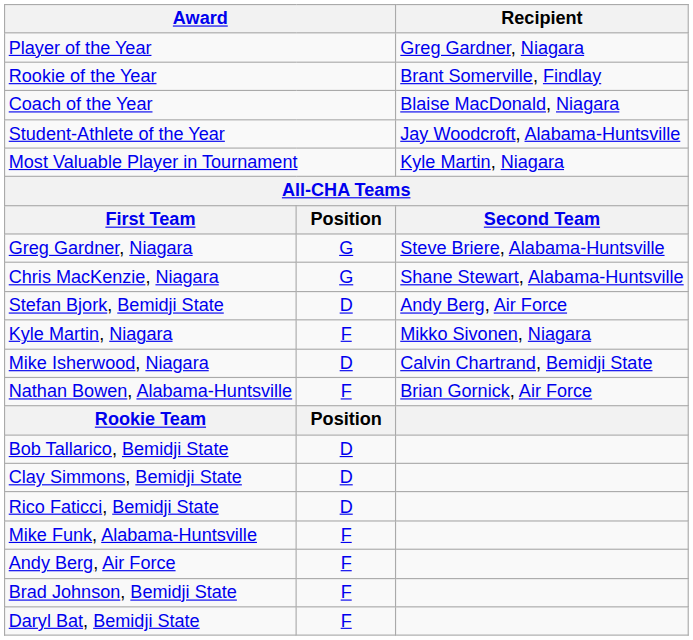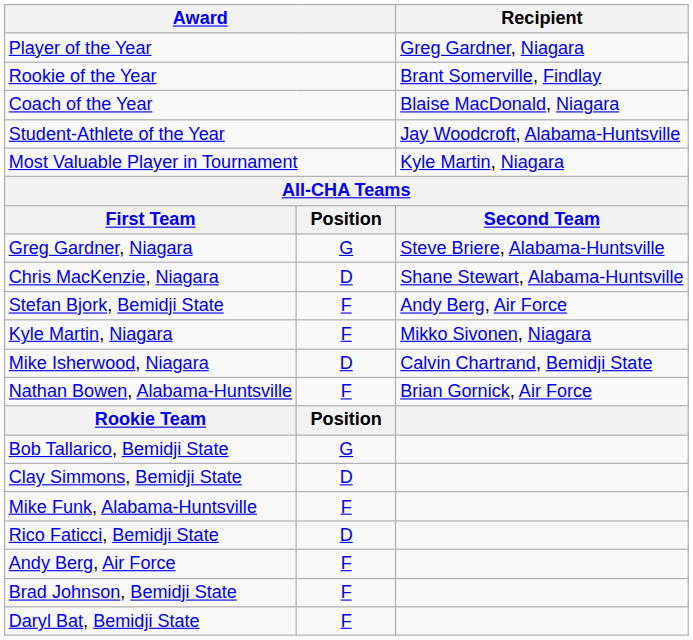 <table class="wikitable">
 <tr>
 <th colspan=2><a href='#'>Award</a></th>
 <th>Recipient</th>
 </tr>
 <tr>
 <td colspan=2><a href='#'>Player of the Year</a></td>
 <td><a href='#'>Greg Gardner</a>, <a href='#'>Niagara</a></td>
 </tr>
 <tr>
 <td colspan=2><a href='#'>Rookie of the Year</a></td>
 <td><a href='#'>Brant Somerville</a>, <a href='#'>Findlay</a></td>
 </tr>
 <tr>
 <td colspan=2><a href='#'>Coach of the Year</a></td>
 <td><a href='#'>Blaise MacDonald</a>, <a href='#'>Niagara</a></td>
 </tr>
 <tr>
 <td colspan=2><a href='#'>Student-Athlete of the Year</a></td>
 <td><a href='#'>Jay Woodcroft</a>, <a href='#'>Alabama-Huntsville</a></td>
 </tr>
 <tr>
 <td colspan=2><a href='#'>Most Valuable Player in Tournament</a></td>
 <td><a href='#'>Kyle Martin</a>, <a href='#'>Niagara</a></td>
 </tr>
 <tr>
 <th colspan=3><a href='#'>All-CHA Teams</a></th>
 </tr>
 <tr>
 <th><a href='#'>First Team</a></th>
 <th>  Position  </th>
 <th><a href='#'>Second Team</a></th>
 </tr>
 <tr>
 <td><a href='#'>Greg Gardner</a>, <a href='#'>Niagara</a></td>
 <td align=center><a href='#'>G</a></td>
 <td><a href='#'>Steve Briere</a>, <a href='#'>Alabama-Huntsville</a></td>
 </tr>
 <tr>
 <td><a href='#'>Chris MacKenzie</a>, <a href='#'>Niagara</a></td>
-<td align=center><a href='#'>G</a></td>
+<td align=center><a href='#'>D</a></td>
 <td><a href='#'>Shane Stewart</a>, <a href='#'>Alabama-Huntsville</a></td>
 </tr>
 <tr>
 <td><a href='#'>Stefan Bjork</a>, <a href='#'>Bemidji State</a></td>
-<td align=center><a href='#'>D</a></td>
+<td align=center><a href='#'>F</a></td>
 <td><a href='#'>Andy Berg</a>, <a href='#'>Air Force</a></td>
 </tr>
 <tr>
 <td><a href='#'>Kyle Martin</a>, <a href='#'>Niagara</a></td>
 <td align=center><a href='#'>F</a></td>
 <td><a href='#'>Mikko Sivonen</a>, <a href='#'>Niagara</a></td>
 </tr>
 <tr>
 <td><a href='#'>Mike Isherwood</a>, <a href='#'>Niagara</a></td>
 <td align=center><a href='#'>D</a></td>
 <td><a href='#'>Calvin Chartrand</a>, <a href='#'>Bemidji State</a></td>
 </tr>
 <tr>
 <td><a href='#'>Nathan Bowen</a>, <a href='#'>Alabama-Huntsville</a></td>
 <td align=center><a href='#'>F</a></td>
 <td><a href='#'>Brian Gornick</a>, <a href='#'>Air Force</a></td>
 </tr>
 <tr>
 <th><a href='#'>Rookie Team</a></th>
 <th>  Position  </th>
 <th></th>
 </tr>
 <tr>
 <td><a href='#'>Bob Tallarico</a>, <a href='#'>Bemidji State</a></td>
-<td align=center><a href='#'>D</a></td>
+<td align=center><a href='#'>G</a></td>
 <td></td>
 </tr>
 <tr>
 <td><a href='#'>Clay Simmons</a>, <a href='#'>Bemidji State</a></td>
 <td align=center><a href='#'>D</a></td>
 <td></td>
 </tr>
 <tr>
-<td><a href='#'>Rico Faticci</a>, <a href='#'>Bemidji State</a></td>
-<td align=center><a href='#'>D</a></td>
+<td><a href='#'>Mike Funk</a>, <a href='#'>Alabama-Huntsville</a></td>
+<td align=center><a href='#'>F</a></td>
 <td></td>
 </tr>
 <tr>
-<td><a href='#'>Mike Funk</a>, <a href='#'>Alabama-Huntsville</a></td>
-<td align=center><a href='#'>F</a></td>
+<td><a href='#'>Rico Faticci</a>, <a href='#'>Bemidji State</a></td>
+<td align=center><a href='#'>D</a></td>
 <td></td>
 </tr>
 <tr>
 <td><a href='#'>Andy Berg</a>, <a href='#'>Air Force</a></td>
 <td align=center><a href='#'>F</a></td>
 <td></td>
 </tr>
 <tr>
 <td><a href='#'>Brad Johnson</a>, <a href='#'>Bemidji State</a></td>
 <td align=center><a href='#'>F</a></td>
 <td></td>
 </tr>
 <tr>
 <td><a href='#'>Daryl Bat</a>, <a href='#'>Bemidji State</a></td>
 <td align=center><a href='#'>F</a></td>
 <td></td>
 </tr>
 </table>
